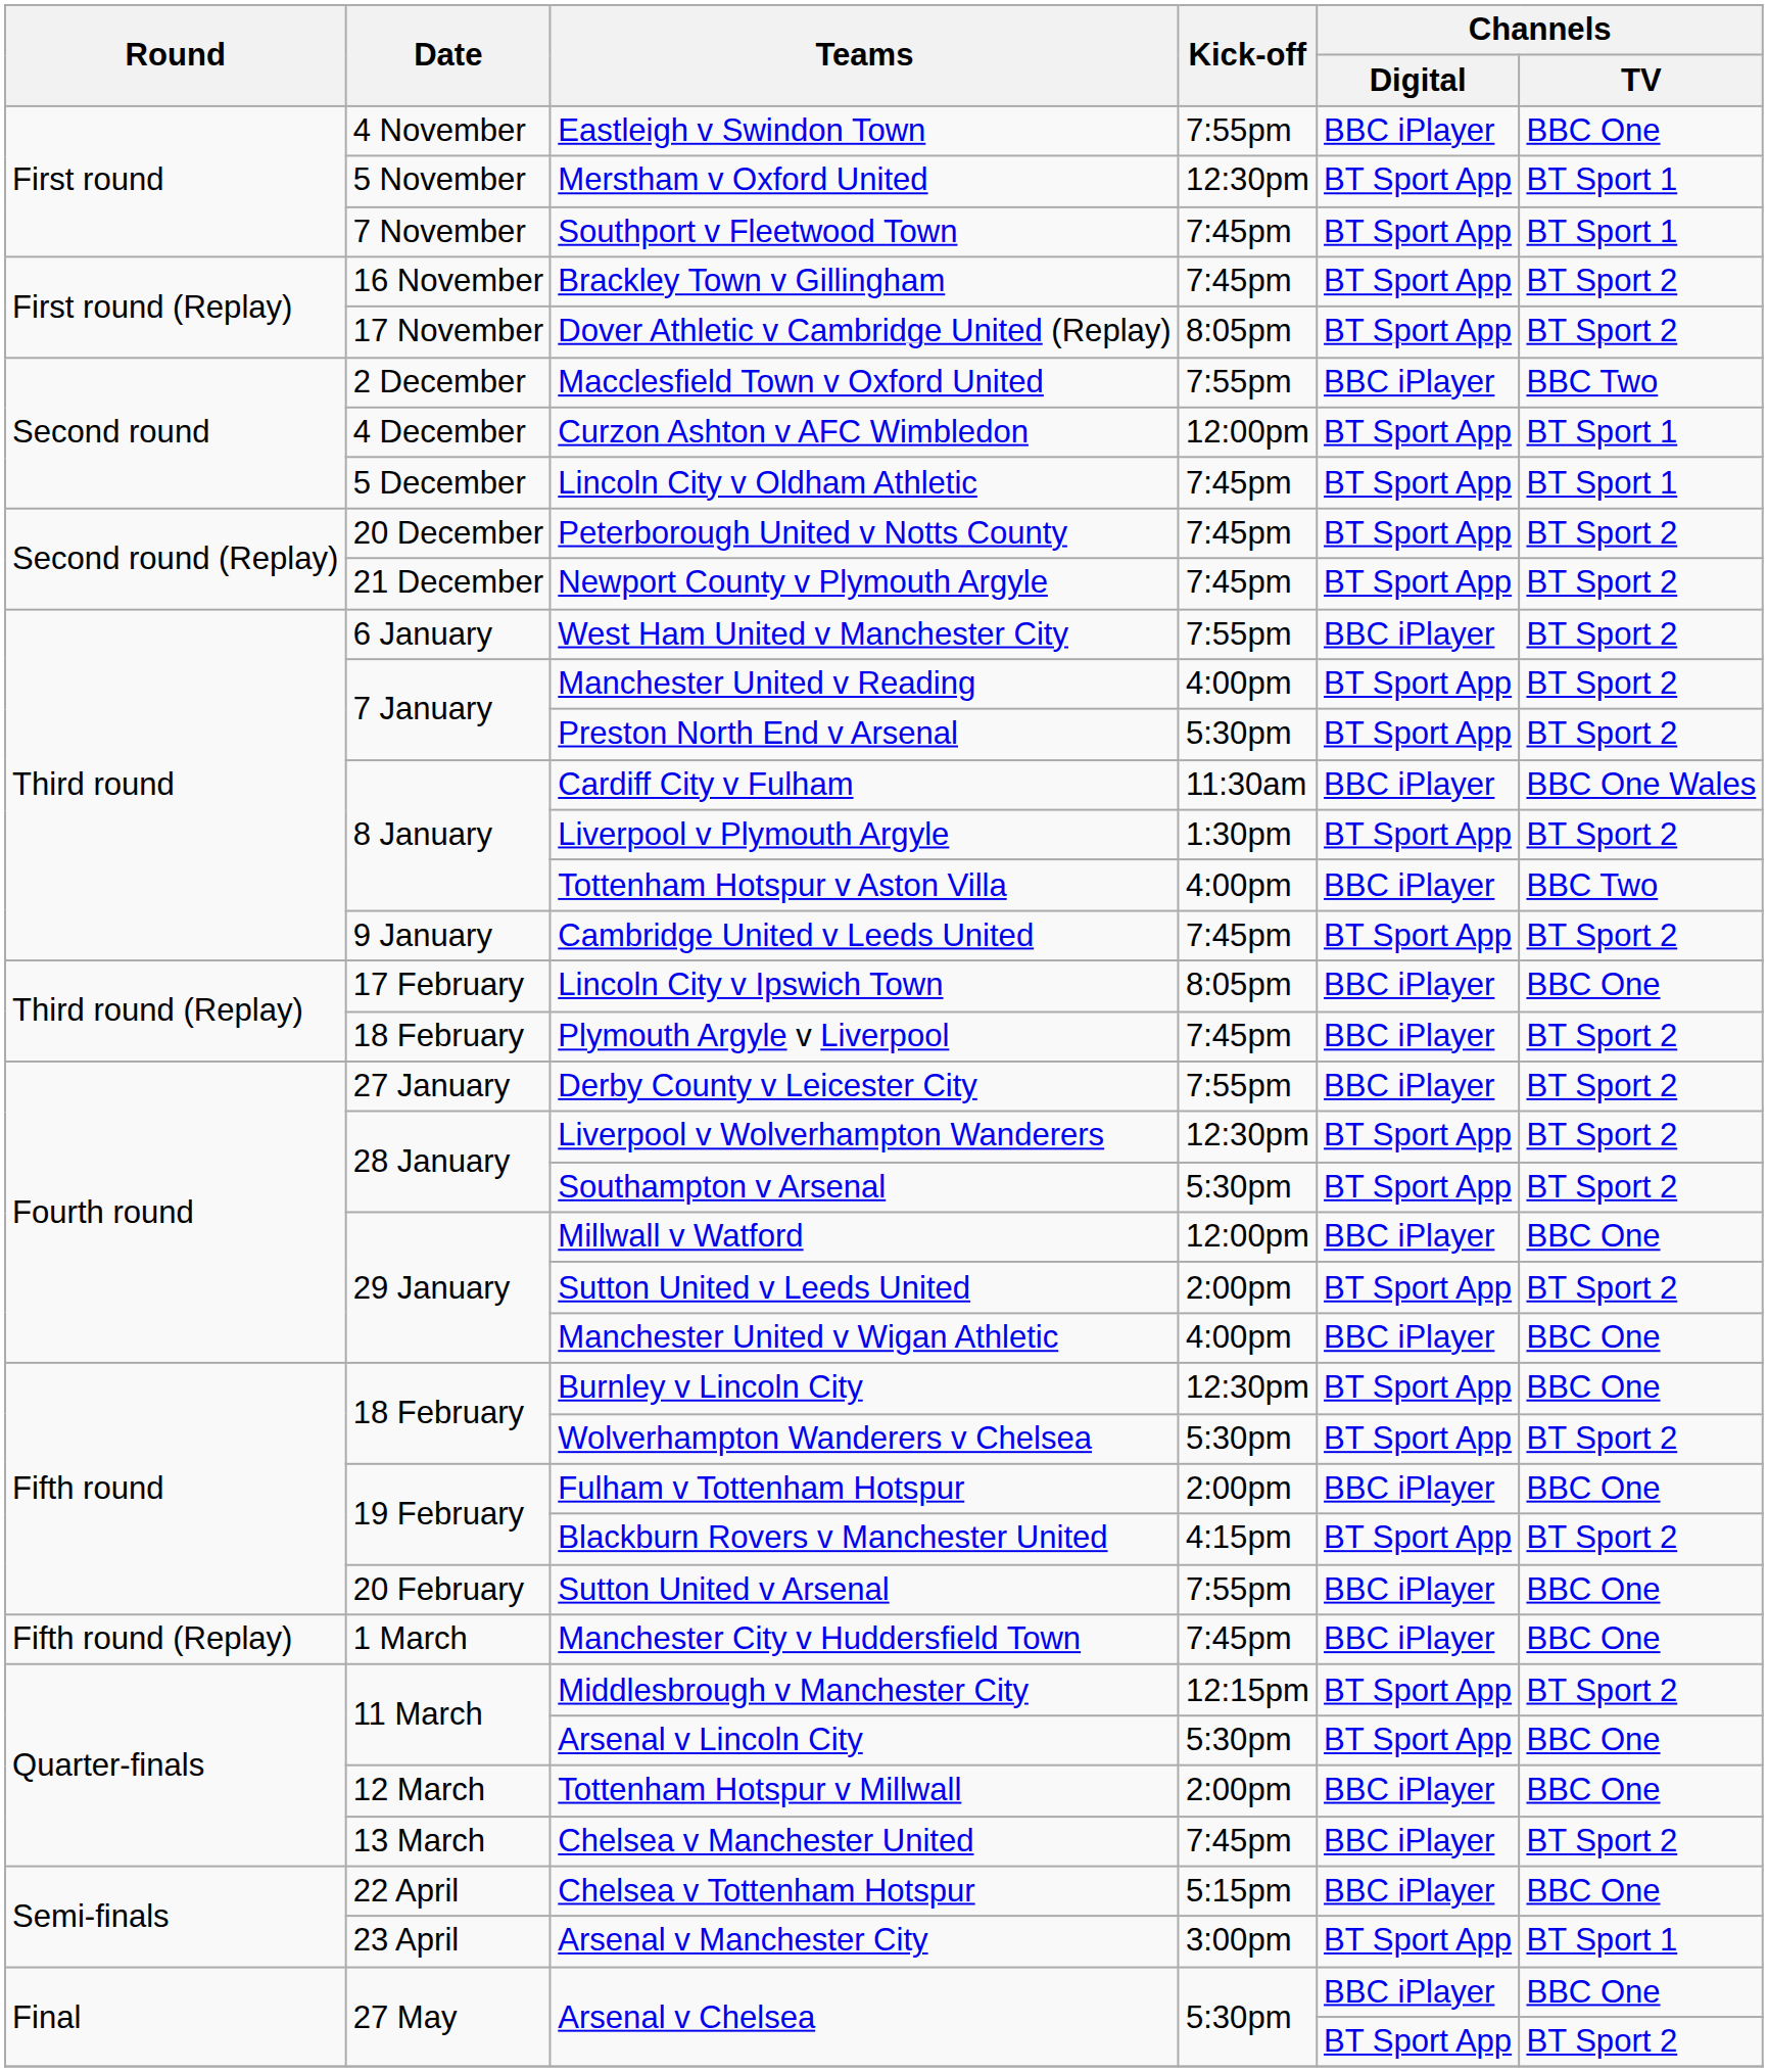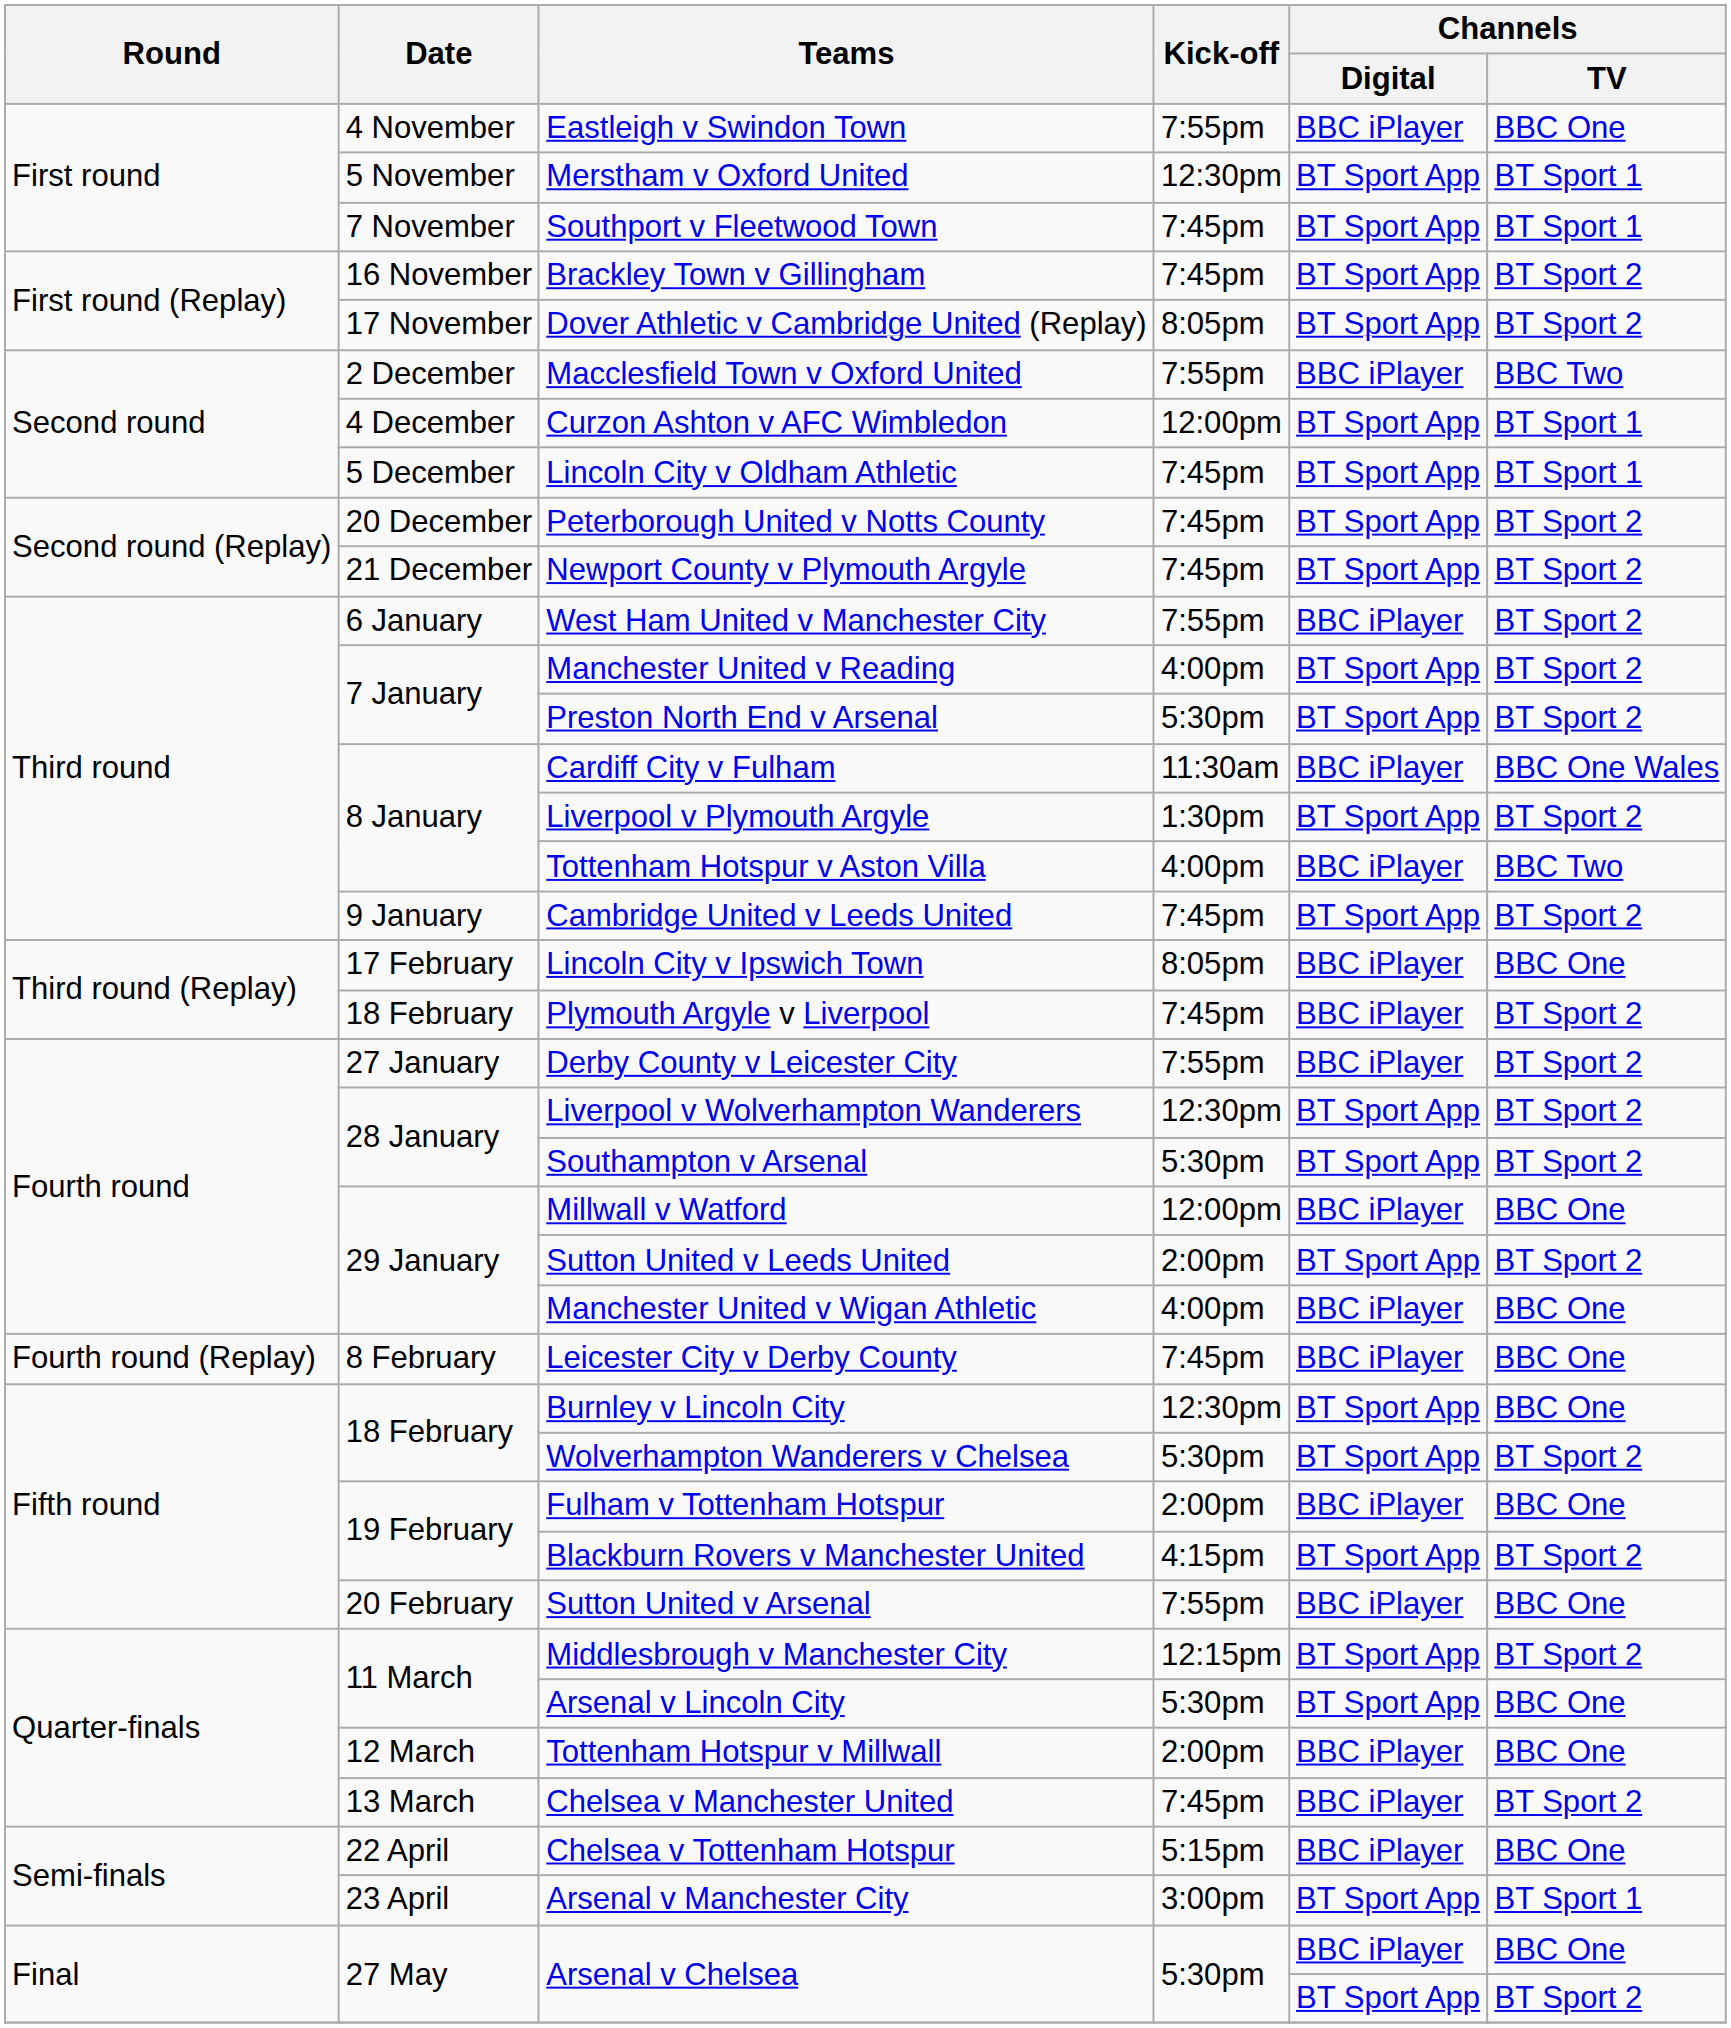 <table class="wikitable">
 <tr>
 <th rowspan=2>Round</th>
 <th rowspan=2>Date</th>
 <th rowspan=2>Teams</th>
 <th rowspan=2>Kick-off</th>
 <th colspan=2>Channels</th>
 </tr>
 <tr>
 <th>Digital</th>
 <th>TV</th>
 </tr>
 <tr>
 <td rowspan=3>First round</td>
 <td>4 November</td>
 <td><a href='#'>Eastleigh v Swindon Town</a></td>
 <td>7:55pm</td>
 <td><a href='#'>BBC iPlayer</a></td>
 <td><a href='#'>BBC One</a></td>
 </tr>
 <tr>
 <td>5 November</td>
 <td><a href='#'>Merstham v Oxford United</a></td>
 <td>12:30pm</td>
 <td><a href='#'>BT Sport App</a></td>
 <td><a href='#'>BT Sport 1</a></td>
 </tr>
 <tr>
 <td>7 November</td>
 <td><a href='#'>Southport v Fleetwood Town</a></td>
 <td>7:45pm</td>
 <td><a href='#'>BT Sport App</a></td>
 <td><a href='#'>BT Sport 1</a></td>
 </tr>
 <tr>
 <td rowspan=2>First round (Replay)</td>
 <td>16 November</td>
 <td><a href='#'>Brackley Town v Gillingham</a></td>
 <td>7:45pm</td>
 <td><a href='#'>BT Sport App</a></td>
 <td><a href='#'>BT Sport 2</a></td>
 </tr>
 <tr>
 <td>17 November</td>
 <td><a href='#'>Dover Athletic v Cambridge United</a> (Replay)</td>
 <td>8:05pm</td>
 <td><a href='#'>BT Sport App</a></td>
 <td><a href='#'>BT Sport 2</a></td>
 </tr>
 <tr>
 <td rowspan=3>Second round</td>
 <td>2 December</td>
 <td><a href='#'>Macclesfield Town v Oxford United</a></td>
 <td>7:55pm</td>
 <td><a href='#'>BBC iPlayer</a></td>
 <td><a href='#'>BBC Two</a></td>
 </tr>
 <tr>
 <td>4 December</td>
 <td><a href='#'>Curzon Ashton v AFC Wimbledon</a></td>
 <td>12:00pm</td>
 <td><a href='#'>BT Sport App</a></td>
 <td><a href='#'>BT Sport 1</a></td>
 </tr>
 <tr>
 <td>5 December</td>
 <td><a href='#'>Lincoln City v Oldham Athletic</a></td>
 <td>7:45pm</td>
 <td><a href='#'>BT Sport App</a></td>
 <td><a href='#'>BT Sport 1</a></td>
 </tr>
 <tr>
 <td rowspan=2>Second round (Replay)</td>
 <td>20 December</td>
 <td><a href='#'>Peterborough United v Notts County</a></td>
 <td>7:45pm</td>
 <td><a href='#'>BT Sport App</a></td>
 <td><a href='#'>BT Sport 2</a></td>
 </tr>
 <tr>
 <td>21 December</td>
 <td><a href='#'>Newport County v Plymouth Argyle</a></td>
 <td>7:45pm</td>
 <td><a href='#'>BT Sport App</a></td>
 <td><a href='#'>BT Sport 2</a></td>
 </tr>
 <tr>
 <td rowspan=7>Third round</td>
 <td>6 January</td>
 <td><a href='#'>West Ham United v Manchester City</a></td>
 <td>7:55pm</td>
 <td><a href='#'>BBC iPlayer</a></td>
 <td><a href='#'>BT Sport 2</a></td>
 </tr>
 <tr>
 <td rowspan=2>7 January</td>
 <td><a href='#'>Manchester United v Reading</a></td>
 <td>4:00pm</td>
 <td><a href='#'>BT Sport App</a></td>
 <td><a href='#'>BT Sport 2</a></td>
 </tr>
 <tr>
 <td><a href='#'>Preston North End v Arsenal</a></td>
 <td>5:30pm</td>
 <td><a href='#'>BT Sport App</a></td>
 <td><a href='#'>BT Sport 2</a></td>
 </tr>
 <tr>
 <td rowspan=3>8 January</td>
 <td><a href='#'>Cardiff City v Fulham</a></td>
 <td>11:30am</td>
 <td><a href='#'>BBC iPlayer</a></td>
 <td><a href='#'>BBC One Wales</a></td>
 </tr>
 <tr>
 <td><a href='#'>Liverpool v Plymouth Argyle</a></td>
 <td>1:30pm</td>
 <td><a href='#'>BT Sport App</a></td>
 <td><a href='#'>BT Sport 2</a></td>
 </tr>
 <tr>
 <td><a href='#'>Tottenham Hotspur v Aston Villa</a></td>
 <td>4:00pm</td>
 <td><a href='#'>BBC iPlayer</a></td>
 <td><a href='#'>BBC Two</a></td>
 </tr>
 <tr>
 <td>9 January</td>
 <td><a href='#'>Cambridge United v Leeds United</a></td>
 <td>7:45pm</td>
 <td><a href='#'>BT Sport App</a></td>
 <td><a href='#'>BT Sport 2</a></td>
 </tr>
 <tr>
 <td rowspan=2>Third round (Replay)</td>
 <td>17 February</td>
 <td><a href='#'>Lincoln City v Ipswich Town</a></td>
 <td>8:05pm</td>
 <td><a href='#'>BBC iPlayer</a></td>
 <td><a href='#'>BBC One</a></td>
 </tr>
 <tr>
 <td>18 February</td>
 <td><a href='#'>Plymouth Argyle</a> v <a href='#'>Liverpool</a></td>
 <td>7:45pm</td>
 <td><a href='#'>BBC iPlayer</a></td>
 <td><a href='#'>BT Sport 2</a></td>
 </tr>
 <tr>
 <td rowspan=6>Fourth round</td>
 <td>27 January</td>
 <td><a href='#'>Derby County v Leicester City</a></td>
 <td>7:55pm</td>
 <td><a href='#'>BBC iPlayer</a></td>
 <td><a href='#'>BT Sport 2</a></td>
 </tr>
 <tr>
 <td rowspan=2>28 January</td>
 <td><a href='#'>Liverpool v Wolverhampton Wanderers</a></td>
 <td>12:30pm</td>
 <td><a href='#'>BT Sport App</a></td>
 <td><a href='#'>BT Sport 2</a></td>
 </tr>
 <tr>
 <td><a href='#'>Southampton v Arsenal</a></td>
 <td>5:30pm</td>
 <td><a href='#'>BT Sport App</a></td>
 <td><a href='#'>BT Sport 2</a></td>
 </tr>
 <tr>
 <td rowspan=3>29 January</td>
 <td><a href='#'>Millwall v Watford</a></td>
 <td>12:00pm</td>
 <td><a href='#'>BBC iPlayer</a></td>
 <td><a href='#'>BBC One</a></td>
 </tr>
 <tr>
 <td><a href='#'>Sutton United v Leeds United</a></td>
 <td>2:00pm</td>
 <td><a href='#'>BT Sport App</a></td>
 <td><a href='#'>BT Sport 2</a></td>
 </tr>
 <tr>
 <td><a href='#'>Manchester United v Wigan Athletic</a></td>
 <td>4:00pm</td>
 <td><a href='#'>BBC iPlayer</a></td>
 <td><a href='#'>BBC One</a></td>
 </tr>
 <tr>
+<td>Fourth round (Replay)</td>
+<td>8 February</td>
+<td><a href='#'>Leicester City v Derby County</a></td>
+<td>7:45pm</td>
+<td><a href='#'>BBC iPlayer</a></td>
+<td><a href='#'>BBC One</a></td>
+</tr>
+<tr>
 <td rowspan=5>Fifth round</td>
 <td rowspan=2>18 February</td>
 <td><a href='#'>Burnley v Lincoln City</a></td>
 <td>12:30pm</td>
 <td><a href='#'>BT Sport App</a></td>
 <td><a href='#'>BBC One</a></td>
 </tr>
 <tr>
 <td><a href='#'>Wolverhampton Wanderers v Chelsea</a></td>
 <td>5:30pm</td>
 <td><a href='#'>BT Sport App</a></td>
 <td><a href='#'>BT Sport 2</a></td>
 </tr>
 <tr>
 <td rowspan=2>19 February</td>
 <td><a href='#'>Fulham v Tottenham Hotspur</a></td>
 <td>2:00pm</td>
 <td><a href='#'>BBC iPlayer</a></td>
 <td><a href='#'>BBC One</a></td>
 </tr>
 <tr>
 <td><a href='#'>Blackburn Rovers v Manchester United</a></td>
 <td>4:15pm</td>
 <td><a href='#'>BT Sport App</a></td>
 <td><a href='#'>BT Sport 2</a></td>
 </tr>
 <tr>
 <td>20 February</td>
 <td><a href='#'>Sutton United v Arsenal</a></td>
 <td>7:55pm</td>
-<td><a href='#'>BBC iPlayer</a></td>
-<td><a href='#'>BBC One</a></td>
-</tr>
-<tr>
-<td>Fifth round (Replay)</td>
-<td>1 March</td>
-<td><a href='#'>Manchester City v Huddersfield Town</a></td>
-<td>7:45pm</td>
 <td><a href='#'>BBC iPlayer</a></td>
 <td><a href='#'>BBC One</a></td>
 </tr>
 <tr>
 <td rowspan=4>Quarter-finals</td>
 <td rowspan=2>11 March</td>
 <td><a href='#'>Middlesbrough v Manchester City</a></td>
 <td>12:15pm</td>
 <td><a href='#'>BT Sport App</a></td>
 <td><a href='#'>BT Sport 2</a></td>
 </tr>
 <tr>
 <td><a href='#'>Arsenal v Lincoln City</a></td>
 <td>5:30pm</td>
 <td><a href='#'>BT Sport App</a></td>
 <td><a href='#'>BBC One</a></td>
 </tr>
 <tr>
 <td>12 March</td>
 <td><a href='#'>Tottenham Hotspur v Millwall</a></td>
 <td>2:00pm</td>
 <td><a href='#'>BBC iPlayer</a></td>
 <td><a href='#'>BBC One</a></td>
 </tr>
 <tr>
 <td>13 March</td>
 <td><a href='#'>Chelsea v Manchester United</a></td>
 <td>7:45pm</td>
 <td><a href='#'>BBC iPlayer</a></td>
 <td><a href='#'>BT Sport 2</a></td>
 </tr>
 <tr>
 <td rowspan=2>Semi-finals</td>
 <td>22 April</td>
 <td><a href='#'>Chelsea v Tottenham Hotspur</a></td>
 <td>5:15pm</td>
 <td><a href='#'>BBC iPlayer</a></td>
 <td><a href='#'>BBC One</a></td>
 </tr>
 <tr>
 <td>23 April</td>
 <td><a href='#'>Arsenal v Manchester City</a></td>
 <td>3:00pm</td>
 <td><a href='#'>BT Sport App</a></td>
 <td><a href='#'>BT Sport 1</a></td>
 </tr>
 <tr>
 <td rowspan=2>Final</td>
 <td rowspan=2>27 May</td>
 <td rowspan=2><a href='#'>Arsenal v Chelsea</a></td>
 <td rowspan=2>5:30pm</td>
 <td><a href='#'>BBC iPlayer</a></td>
 <td><a href='#'>BBC One</a></td>
 </tr>
 <tr>
 <td><a href='#'>BT Sport App</a></td>
 <td><a href='#'>BT Sport 2</a></td>
 </tr>
 <tr>
 </tr>
 </table>
